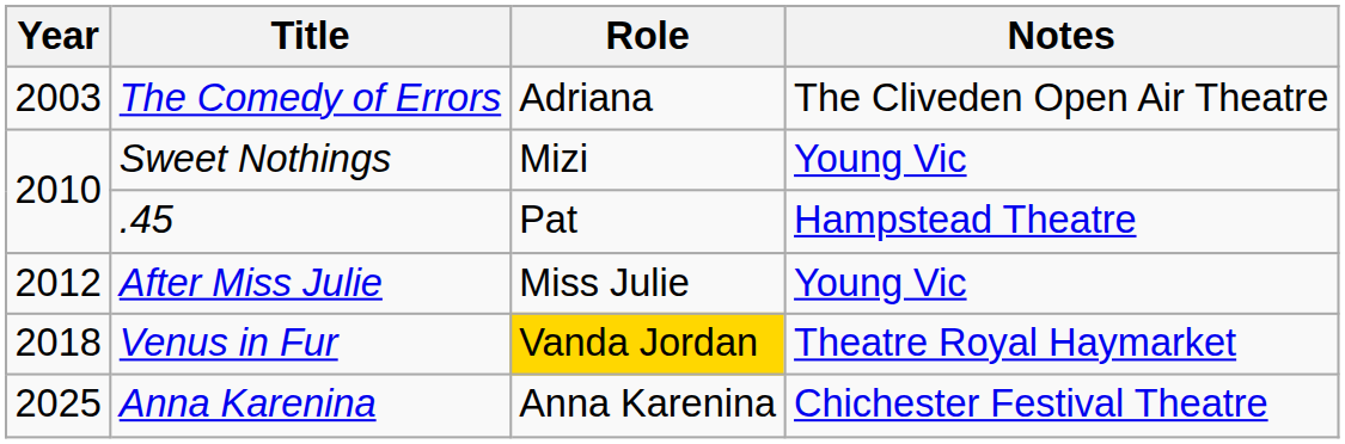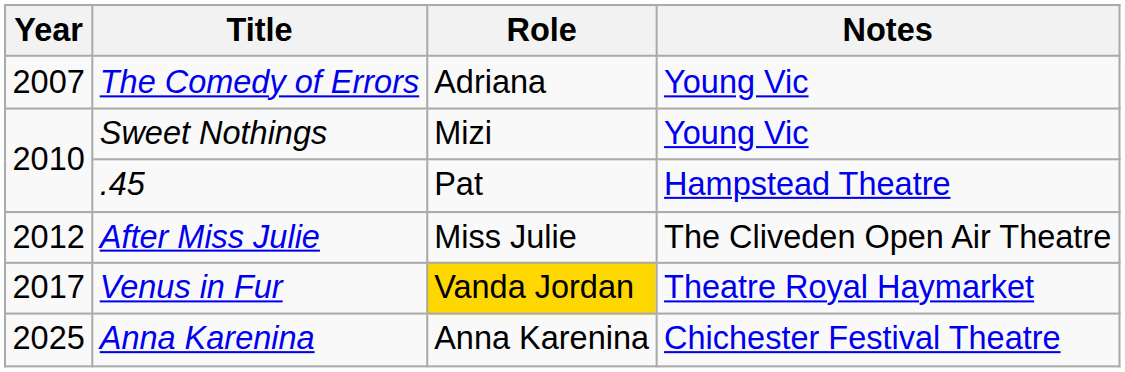 <table class="wikitable sortable">
 <tr>
 <th scope="col">Year</th>
 <th scope="col">Title</th>
 <th scope="col">Role</th>
 <th class="unsortable" scope="col">Notes</th>
 </tr>
 <tr>
-<td>2003</td>
+<td>2007</td>
 <td><em><a href='#'>The Comedy of Errors</a></em></td>
 <td>Adriana</td>
-<td>The Cliveden Open Air Theatre</td>
+<td><a href='#'>Young Vic</a></td>
 </tr>
 <tr>
 <td rowspan="2">2010</td>
 <td><em>Sweet Nothings</em></td>
 <td>Mizi</td>
 <td><a href='#'>Young Vic</a></td>
 </tr>
 <tr>
 <td><em>.45</em></td>
 <td>Pat</td>
 <td><a href='#'>Hampstead Theatre</a></td>
 </tr>
 <tr>
 <td>2012</td>
 <td><em><a href='#'>After Miss Julie</a></em></td>
 <td>Miss Julie</td>
-<td><a href='#'>Young Vic</a></td>
+<td>The Cliveden Open Air Theatre</td>
 </tr>
 <tr>
-<td>2018</td>
+<td>2017</td>
 <td><em><a href='#'>Venus in Fur</a></em></td>
 <td style="background: gold;">Vanda Jordan</td>
 <td><a href='#'>Theatre Royal Haymarket</a></td>
 </tr>
 <tr>
 <td>2025</td>
 <td><em><a href='#'>Anna Karenina</a></em></td>
 <td>Anna Karenina</td>
 <td><a href='#'>Chichester Festival Theatre</a></td>
 </tr>
 </table>
